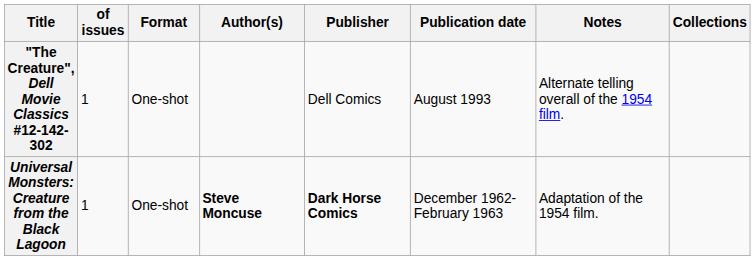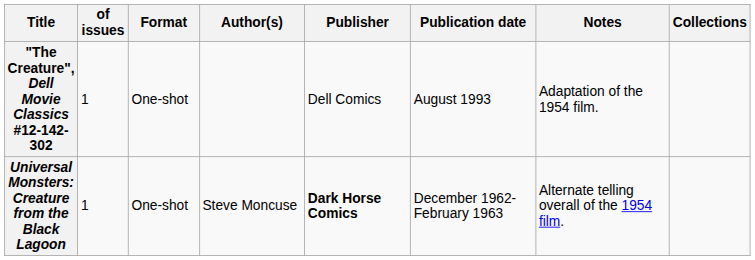 <table class="wikitable">
 <tr>
 <th>Title</th>
 <th style="width:40pt"> of issues</th>
 <th style="width:75pt">Format</th>
 <th style="width:125pt">Author(s)</th>
 <th style="width:125pt">Publisher</th>
 <th style="width:150pt">Publication date</th>
 <th style="width:175pt">Notes</th>
 <th>Collections</th>
 </tr>
 <tr>
 <th>"The Creature", <em>Dell Movie Classics</em> #12-142-302</th>
 <td>1</td>
 <td>One-shot</td>
 <td></td>
 <td>Dell Comics</td>
 <td>August 1993</td>
-<td>Alternate telling overall of the <a href='#'>1954 film</a>.</td>
+<td>Adaptation of the 1954 film.</td>
 <td></td>
 </tr>
 <tr>
 <th><em>Universal Monsters: Creature from the Black Lagoon</em></th>
 <td>1</td>
 <td>One-shot</td>
-<td><strong>Steve Moncuse</strong></td>
+<td>Steve Moncuse</td>
 <td><strong>Dark Horse Comics</strong></td>
 <td>December 1962-February 1963</td>
-<td>Adaptation of the 1954 film.</td>
+<td>Alternate telling overall of the <a href='#'>1954 film</a>.</td>
 <td></td>
 </tr>
 </table>
